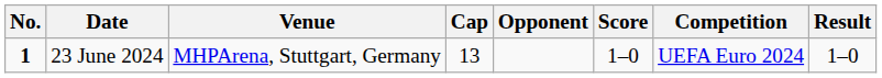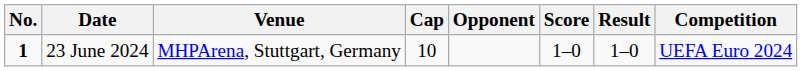 <table class="wikitable sortable">
 <tr>
 <th scope="col">No.</th>
 <th scope="col">Date</th>
 <th scope="col">Venue</th>
 <th scope="col">Cap</th>
 <th scope="col">Opponent</th>
 <th scope="col">Score</th>
+<th scope="col">Result</th>
 <th scope="col">Competition</th>
-<th scope="col">Result</th>
 </tr>
 <tr>
 <td style="text-align:center"><strong>1</strong></td>
 <td>23 June 2024</td>
 <td><a href='#'>MHPArena</a>, Stuttgart, Germany</td>
-<td style="text-align:center">13</td>
+<td style="text-align:center">10</td>
 <td></td>
 <td style="text-align:center">1–0</td>
+<td style="text-align:center">1–0</td>
 <td><a href='#'>UEFA Euro 2024</a></td>
-<td style="text-align:center">1–0</td>
 </tr>
 </table>
